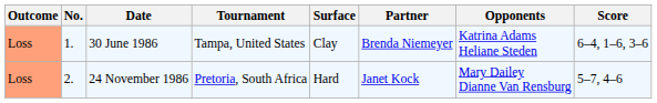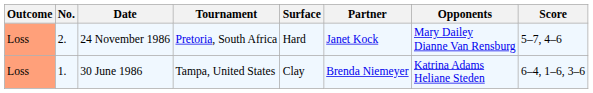 <table class="sortable wikitable" style=font-size:97%>
 <tr>
 <th>Outcome</th>
 <th>No.</th>
 <th>Date</th>
 <th>Tournament</th>
 <th>Surface</th>
 <th>Partner</th>
 <th>Opponents</th>
 <th>Score</th>
 </tr>
 <tr style="background:#f0f8ff;">
 <td style="background:#ffa07a;">Loss</td>
+<td>2.</td>
+<td>24 November 1986</td>
+<td><a href='#'>Pretoria</a>, South Africa</td>
+<td>Hard</td>
+<td> <a href='#'>Janet Kock</a></td>
+<td> <a href='#'>Mary Dailey</a> <br>  <a href='#'>Dianne Van Rensburg</a></td>
+<td>5–7, 4–6</td>
+</tr>
+<tr style="background:#f0f8ff;">
+<td style="background:#ffa07a;">Loss</td>
 <td>1.</td>
 <td>30 June 1986</td>
 <td>Tampa, United States</td>
 <td>Clay</td>
 <td> <a href='#'>Brenda Niemeyer</a></td>
 <td> <a href='#'>Katrina Adams</a> <br>  <a href='#'>Heliane Steden</a></td>
 <td>6–4, 1–6, 3–6</td>
 </tr>
-<tr style="background:#f0f8ff;">
-<td style="background:#ffa07a;">Loss</td>
-<td>2.</td>
-<td>24 November 1986</td>
-<td><a href='#'>Pretoria</a>, South Africa</td>
-<td>Hard</td>
-<td> <a href='#'>Janet Kock</a></td>
-<td> <a href='#'>Mary Dailey</a> <br>  <a href='#'>Dianne Van Rensburg</a></td>
-<td>5–7, 4–6</td>
-</tr>
 </table>
